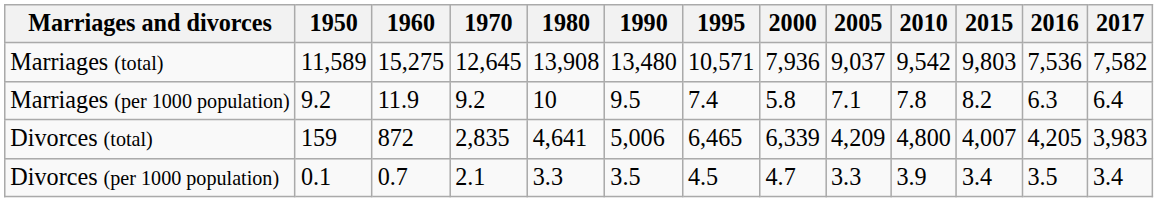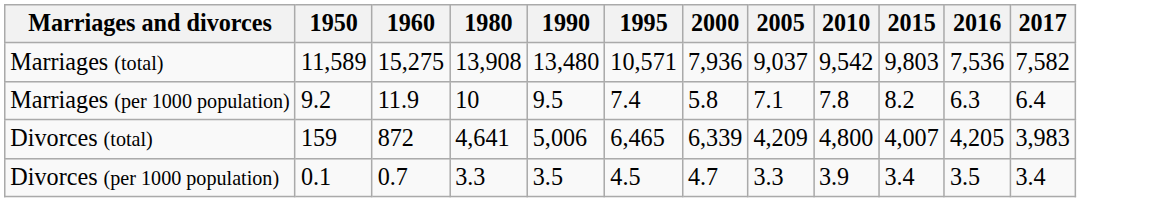 <table class="wikitable">
 <tr>
 <th>Marriages and divorces</th>
 <th>1950</th>
 <th>1960</th>
-<th>1970</th>
 <th>1980</th>
 <th>1990</th>
 <th>1995</th>
 <th>2000</th>
 <th>2005</th>
 <th>2010</th>
 <th>2015</th>
 <th>2016</th>
 <th>2017</th>
 </tr>
 <tr>
 <td>Marriages <small>(total)</small></td>
 <td>11,589</td>
 <td>15,275</td>
-<td>12,645</td>
 <td>13,908</td>
 <td>13,480</td>
 <td>10,571</td>
 <td>7,936</td>
 <td>9,037</td>
 <td>9,542</td>
 <td>9,803</td>
 <td>7,536</td>
 <td>7,582</td>
 </tr>
 <tr>
 <td>Marriages <small>(per 1000 population)</small></td>
 <td>9.2</td>
 <td>11.9</td>
-<td>9.2</td>
 <td>10</td>
 <td>9.5</td>
 <td>7.4</td>
 <td>5.8</td>
 <td>7.1</td>
 <td>7.8</td>
 <td>8.2</td>
 <td>6.3</td>
 <td>6.4</td>
 </tr>
 <tr>
 <td>Divorces <small>(total)</small></td>
 <td>159</td>
 <td>872</td>
-<td>2,835</td>
 <td>4,641</td>
 <td>5,006</td>
 <td>6,465</td>
 <td>6,339</td>
 <td>4,209</td>
 <td>4,800</td>
 <td>4,007</td>
 <td>4,205</td>
 <td>3,983</td>
 </tr>
 <tr>
 <td>Divorces <small>(per 1000 population)</small></td>
 <td>0.1</td>
 <td>0.7</td>
-<td>2.1</td>
 <td>3.3</td>
 <td>3.5</td>
 <td>4.5</td>
 <td>4.7</td>
 <td>3.3</td>
 <td>3.9</td>
 <td>3.4</td>
 <td>3.5</td>
 <td>3.4</td>
 </tr>
 </table>
